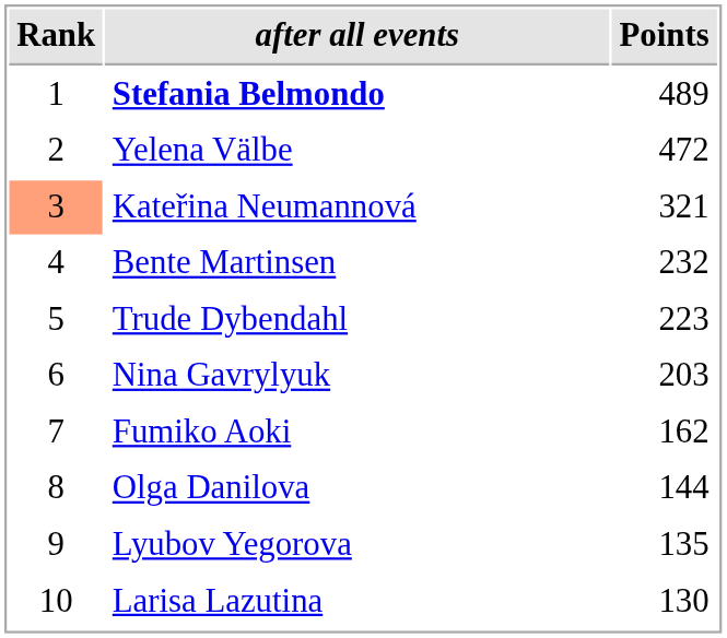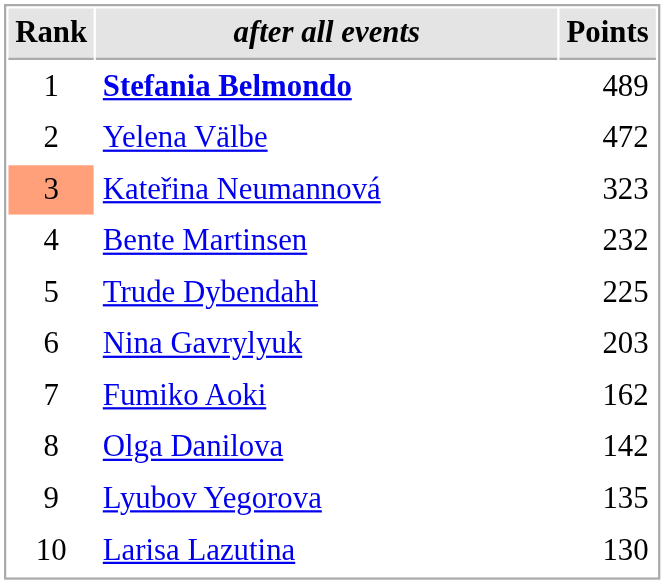 <table cellspacing="1" cellpadding="3" style="border:1px solid #AAAAAA;font-size:86%">
 <tr style="background-color: #E4E4E4;">
 <th style="border-bottom:1px solid #AAAAAA" width=10>Rank</th>
 <th style="border-bottom:1px solid #AAAAAA" width=200><em>after all events</em></th>
 <th style="border-bottom:1px solid #AAAAAA" width=20 align=right>Points</th>
 </tr>
 <tr>
 <td align=center>1</td>
 <td> <strong><a href='#'>Stefania Belmondo</a></strong></td>
 <td align=right>489</td>
 </tr>
 <tr>
 <td align=center>2</td>
 <td> <a href='#'>Yelena Välbe</a></td>
 <td align=right>472</td>
 </tr>
 <tr>
 <td align=center style="background: lightsalmon;">3</td>
 <td> <a href='#'>Kateřina Neumannová</a></td>
-<td align=right>321</td>
+<td align=right>323</td>
 </tr>
 <tr>
 <td align=center>4</td>
 <td> <a href='#'>Bente Martinsen</a></td>
 <td align=right>232</td>
 </tr>
 <tr>
 <td align=center>5</td>
 <td> <a href='#'>Trude Dybendahl</a></td>
-<td align=right>223</td>
+<td align=right>225</td>
 </tr>
 <tr>
 <td align=center>6</td>
 <td> <a href='#'>Nina Gavrylyuk</a></td>
 <td align=right>203</td>
 </tr>
 <tr>
 <td align=center>7</td>
 <td> <a href='#'>Fumiko Aoki</a></td>
 <td align=right>162</td>
 </tr>
 <tr>
 <td align=center>8</td>
 <td> <a href='#'>Olga Danilova</a></td>
-<td align=right>144</td>
+<td align=right>142</td>
 </tr>
 <tr>
 <td align=center>9</td>
 <td> <a href='#'>Lyubov Yegorova</a></td>
 <td align=right>135</td>
 </tr>
 <tr>
 <td align=center>10</td>
 <td> <a href='#'>Larisa Lazutina</a></td>
 <td align=right>130</td>
 </tr>
 </table>
